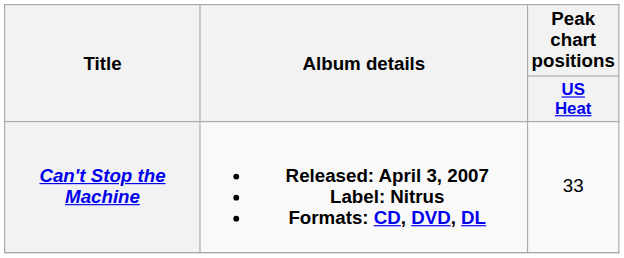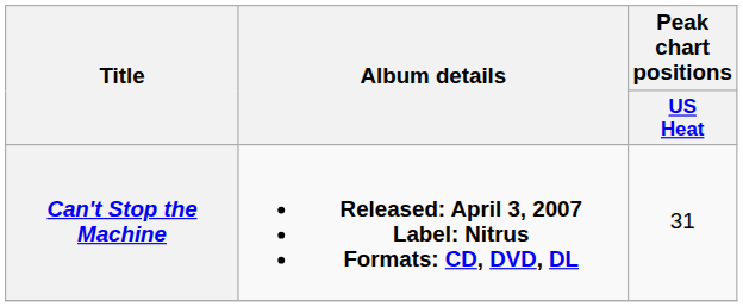 <table class="wikitable plainrowheaders" style="text-align:center;">
 <tr>
 <th scope="col" rowspan="2" style="width:10em;">Title</th>
 <th scope="col" rowspan="2" style="width:17em;">Album details</th>
 <th scope="col" colspan="1">Peak chart positions</th>
 </tr>
 <tr>
 <th scope="col" style="width:2.5em;font-size:90%;"><a href='#'>US<br>Heat</a><br></th>
 </tr>
 <tr>
 <th scope="row"><em><a href='#'>Can't Stop the Machine</a></em></th>
 <td><strong><br><ul><li>Released: April 3, 2007</li><li>Label: Nitrus</li><li>Formats: <a href='#'>CD</a>, <a href='#'>DVD</a>, <a href='#'>DL</a></li></ul></strong></td>
-<td>33</td>
+<td>31</td>
 </tr>
 <tr>
 </tr>
 </table>
